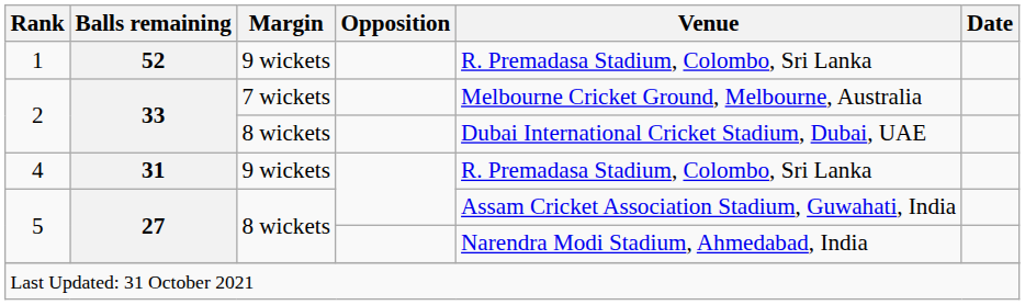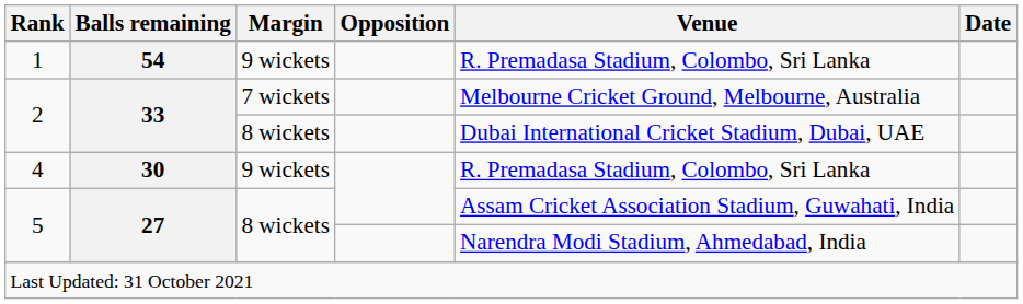 <table class="wikitable sortable">
 <tr>
 <th scope=col>Rank</th>
 <th scope=col>Balls remaining</th>
 <th scope=col>Margin</th>
 <th scope=col>Opposition</th>
 <th scope=col>Venue</th>
 <th scope=col>Date</th>
 </tr>
 <tr>
 <td align=center>1</td>
-<th scope=row style=text-align:center>52</th>
+<th scope=row style=text-align:center>54</th>
 <td scope=row style=text-align:center;>9 wickets</td>
 <td></td>
 <td><a href='#'>R. Premadasa Stadium</a>, <a href='#'>Colombo</a>, Sri Lanka</td>
 <td></td>
 </tr>
 <tr>
 <td align=center rowspan=2>2</td>
 <th scope=row style=text-align:center rowspan=2>33</th>
 <td scope=row style=text-align:center;>7 wickets</td>
 <td></td>
 <td><a href='#'>Melbourne Cricket Ground</a>, <a href='#'>Melbourne</a>, Australia</td>
 <td></td>
 </tr>
 <tr>
 <td scope=row style=text-align:center;>8 wickets</td>
 <td></td>
 <td><a href='#'>Dubai International Cricket Stadium</a>, <a href='#'>Dubai</a>, UAE</td>
 <td> </td>
 </tr>
 <tr>
 <td align=center>4</td>
-<th scope=row style=text-align:center>31</th>
+<th scope=row style=text-align:center>30</th>
 <td scope=row style=text-align:center;>9 wickets</td>
 <td rowspan=2></td>
 <td><a href='#'>R. Premadasa Stadium</a>, <a href='#'>Colombo</a>, Sri Lanka</td>
 <td> </td>
 </tr>
 <tr>
 <td align=center rowspan=2>5</td>
 <th scope=row style=text-align:center rowspan=2>27</th>
 <td scope=row style=text-align:center; rowspan=2>8 wickets</td>
 <td><a href='#'>Assam Cricket Association Stadium</a>, <a href='#'>Guwahati</a>, India</td>
 <td></td>
 </tr>
 <tr>
 <td></td>
 <td><a href='#'>Narendra Modi Stadium</a>, <a href='#'>Ahmedabad</a>, India</td>
 <td></td>
 </tr>
 <tr>
 </tr>
 <tr class=sortbottom>
 <td colspan=6><small>Last Updated: 31 October 2021</small></td>
 </tr>
 </table>
